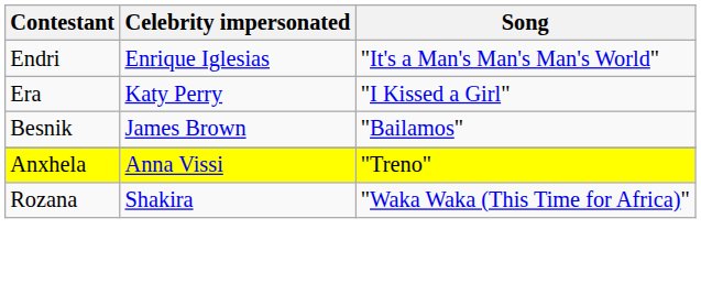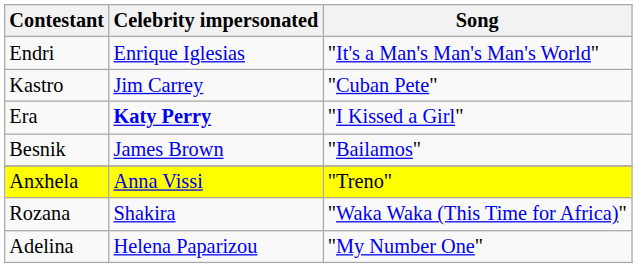 <table class="wikitable">
 <tr>
 <th>Contestant</th>
 <th>Celebrity impersonated</th>
 <th>Song</th>
 </tr>
 <tr>
 <td>Endri</td>
 <td><a href='#'>Enrique Iglesias</a></td>
 <td>"<a href='#'>It's a Man's Man's Man's World</a>"</td>
 </tr>
 <tr>
+<td>Kastro</td>
+<td><a href='#'>Jim Carrey</a></td>
+<td>"<a href='#'>Cuban Pete</a>"</td>
+</tr>
+<tr>
 <td>Era</td>
-<td><a href='#'>Katy Perry</a></td>
+<td><strong><a href='#'>Katy Perry</a></strong></td>
 <td>"<a href='#'>I Kissed a Girl</a>"</td>
 </tr>
 <tr>
 <td>Besnik</td>
 <td><a href='#'>James Brown</a></td>
 <td>"<a href='#'>Bailamos</a>"</td>
 </tr>
 <tr>
 </tr>
 <tr style="background:yellow">
 <td>Anxhela</td>
 <td><a href='#'>Anna Vissi</a></td>
 <td>"Treno"</td>
 </tr>
 <tr>
 <td>Rozana</td>
 <td><a href='#'>Shakira</a></td>
 <td>"<a href='#'>Waka Waka (This Time for Africa)</a>"</td>
 </tr>
+<tr>
+<td>Adelina</td>
+<td><a href='#'>Helena Paparizou</a></td>
+<td>"<a href='#'>My Number One</a>"</td>
+</tr>
 </table>
